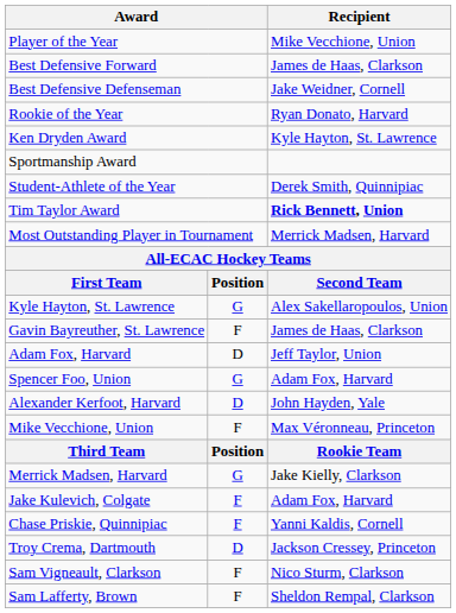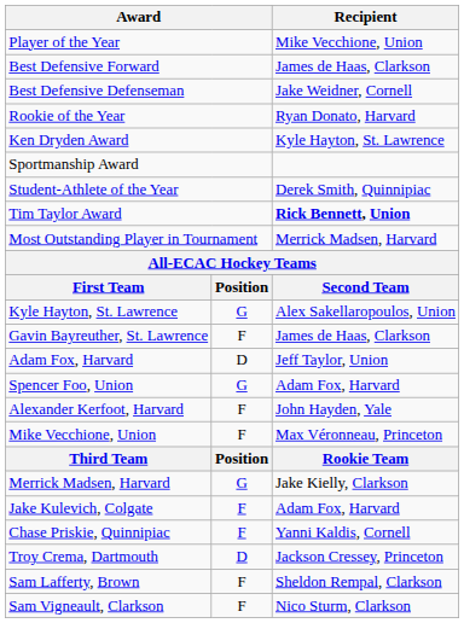 <table class="wikitable">
 <tr>
 <th colspan=2>Award</th>
 <th>Recipient</th>
 </tr>
 <tr>
 <td colspan=2><a href='#'>Player of the Year</a></td>
 <td><a href='#'>Mike Vecchione</a>, <a href='#'>Union</a></td>
 </tr>
 <tr>
 <td colspan=2><a href='#'>Best Defensive Forward</a></td>
 <td><a href='#'>James de Haas</a>, <a href='#'>Clarkson</a></td>
 </tr>
 <tr>
 <td colspan=2><a href='#'>Best Defensive Defenseman</a></td>
 <td><a href='#'>Jake Weidner</a>, <a href='#'>Cornell</a></td>
 </tr>
 <tr>
 <td colspan=2><a href='#'>Rookie of the Year</a></td>
 <td><a href='#'>Ryan Donato</a>, <a href='#'>Harvard</a></td>
 </tr>
 <tr>
 <td colspan=2><a href='#'>Ken Dryden Award</a></td>
 <td><a href='#'>Kyle Hayton</a>, <a href='#'>St. Lawrence</a></td>
 </tr>
 <tr>
 <td colspan=2>Sportmanship Award</td>
 <td></td>
 </tr>
 <tr>
 <td colspan=2><a href='#'>Student-Athlete of the Year</a></td>
 <td><a href='#'>Derek Smith</a>, <a href='#'>Quinnipiac</a></td>
 </tr>
 <tr>
 <td colspan=2><a href='#'>Tim Taylor Award</a></td>
 <td><strong><a href='#'>Rick Bennett</a>, <a href='#'>Union</a></strong></td>
 </tr>
 <tr>
 <td colspan=2><a href='#'>Most Outstanding Player in Tournament</a></td>
 <td><a href='#'>Merrick Madsen</a>, <a href='#'>Harvard</a></td>
 </tr>
 <tr>
 <th colspan=3><a href='#'>All-ECAC Hockey Teams</a></th>
 </tr>
 <tr>
 <th><a href='#'>First Team</a></th>
 <th>Position</th>
 <th><a href='#'>Second Team</a></th>
 </tr>
 <tr>
 <td><a href='#'>Kyle Hayton</a>, <a href='#'>St. Lawrence</a></td>
 <td align=center><a href='#'>G</a></td>
 <td><a href='#'>Alex Sakellaropoulos</a>, <a href='#'>Union</a></td>
 </tr>
 <tr>
 <td><a href='#'>Gavin Bayreuther</a>, <a href='#'>St. Lawrence</a></td>
 <td align=center>F</td>
 <td><a href='#'>James de Haas</a>, <a href='#'>Clarkson</a></td>
 </tr>
 <tr>
 <td><a href='#'>Adam Fox</a>, <a href='#'>Harvard</a></td>
 <td align=center>D</td>
 <td><a href='#'>Jeff Taylor</a>, <a href='#'>Union</a></td>
 </tr>
 <tr>
 <td><a href='#'>Spencer Foo</a>, <a href='#'>Union</a></td>
 <td align=center><a href='#'>G</a></td>
 <td><a href='#'>Adam Fox</a>, <a href='#'>Harvard</a></td>
 </tr>
 <tr>
 <td><a href='#'>Alexander Kerfoot</a>, <a href='#'>Harvard</a></td>
-<td align=center><a href='#'>D</a></td>
+<td align=center>F</td>
 <td><a href='#'>John Hayden</a>, <a href='#'>Yale</a></td>
 </tr>
 <tr>
 <td><a href='#'>Mike Vecchione</a>, <a href='#'>Union</a></td>
 <td align=center>F</td>
 <td><a href='#'>Max Véronneau</a>, <a href='#'>Princeton</a></td>
 </tr>
 <tr>
 <th><a href='#'>Third Team</a></th>
 <th>Position</th>
 <th><a href='#'>Rookie Team</a></th>
 </tr>
 <tr>
 <td><a href='#'>Merrick Madsen</a>, <a href='#'>Harvard</a></td>
 <td align=center><a href='#'>G</a></td>
 <td>Jake Kielly, <a href='#'>Clarkson</a></td>
 </tr>
 <tr>
 <td><a href='#'>Jake Kulevich</a>, <a href='#'>Colgate</a></td>
 <td align=center><a href='#'>F</a></td>
 <td><a href='#'>Adam Fox</a>, <a href='#'>Harvard</a></td>
 </tr>
 <tr>
 <td><a href='#'>Chase Priskie</a>, <a href='#'>Quinnipiac</a></td>
 <td align=center><a href='#'>F</a></td>
 <td><a href='#'>Yanni Kaldis</a>, <a href='#'>Cornell</a></td>
 </tr>
 <tr>
 <td><a href='#'>Troy Crema</a>, <a href='#'>Dartmouth</a></td>
 <td align=center><a href='#'>D</a></td>
 <td><a href='#'>Jackson Cressey</a>, <a href='#'>Princeton</a></td>
 </tr>
 <tr>
+<td><a href='#'>Sam Lafferty</a>, <a href='#'>Brown</a></td>
+<td align=center>F</td>
+<td><a href='#'>Sheldon Rempal</a>, <a href='#'>Clarkson</a></td>
+</tr>
+<tr>
 <td><a href='#'>Sam Vigneault</a>, <a href='#'>Clarkson</a></td>
 <td align=center>F</td>
 <td><a href='#'>Nico Sturm</a>, <a href='#'>Clarkson</a></td>
 </tr>
-<tr>
-<td><a href='#'>Sam Lafferty</a>, <a href='#'>Brown</a></td>
-<td align=center>F</td>
-<td><a href='#'>Sheldon Rempal</a>, <a href='#'>Clarkson</a></td>
-</tr>
 </table>
